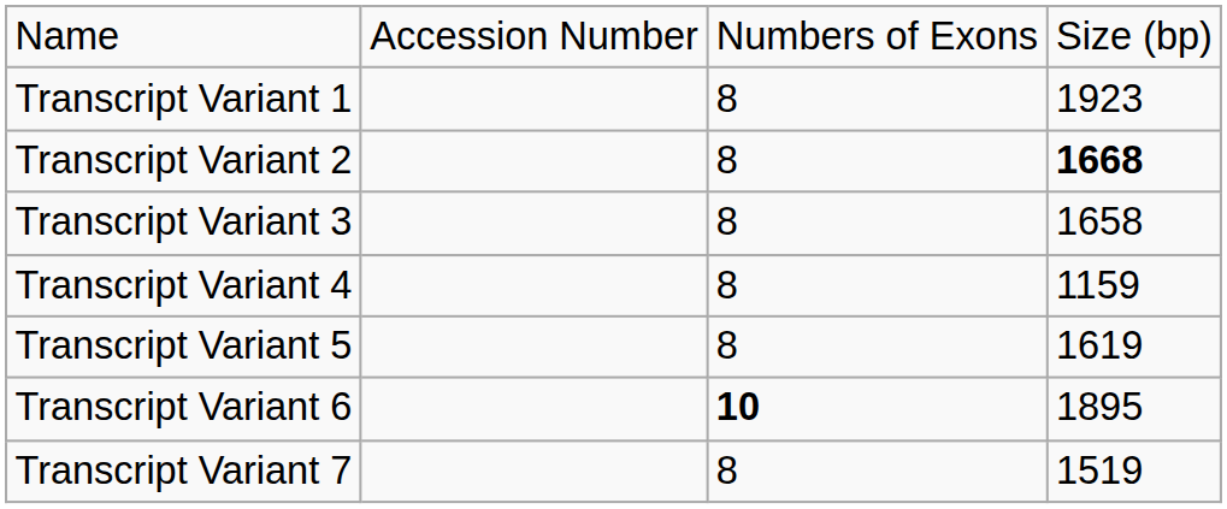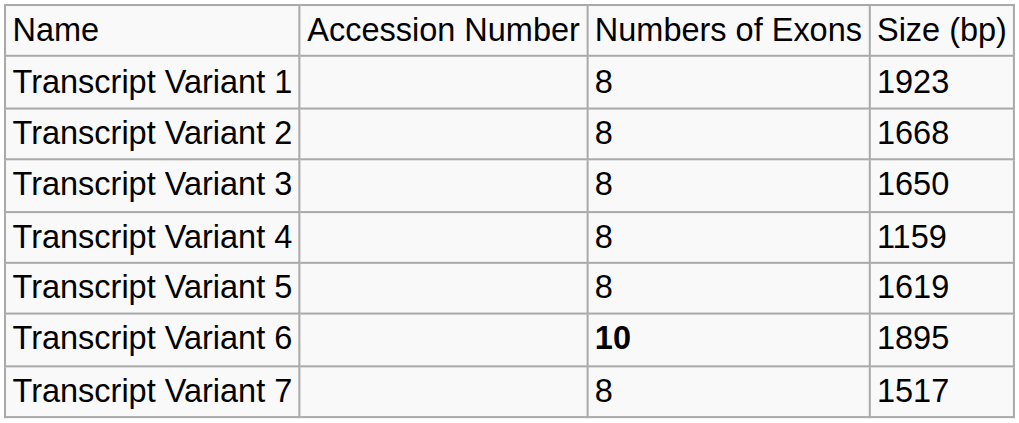 <table class="wikitable">
 <tr>
 <td>Name</td>
 <td>Accession Number</td>
 <td>Numbers of Exons</td>
 <td>Size (bp)</td>
 </tr>
 <tr>
 <td>Transcript Variant 1</td>
 <td></td>
 <td>8</td>
 <td>1923</td>
 </tr>
 <tr>
 <td>Transcript Variant 2</td>
 <td></td>
 <td>8</td>
-<td><strong>1668</strong></td>
+<td>1668</td>
 </tr>
 <tr>
 <td>Transcript Variant 3</td>
 <td></td>
 <td>8</td>
-<td>1658</td>
+<td>1650</td>
 </tr>
 <tr>
 <td>Transcript Variant 4</td>
 <td></td>
 <td>8</td>
 <td>1159</td>
 </tr>
 <tr>
 <td>Transcript Variant 5</td>
 <td></td>
 <td>8</td>
 <td>1619</td>
 </tr>
 <tr>
 <td>Transcript Variant 6</td>
 <td></td>
 <td><strong>10</strong></td>
 <td>1895</td>
 </tr>
 <tr>
 <td>Transcript Variant 7</td>
 <td></td>
 <td>8</td>
-<td>1519</td>
+<td>1517</td>
 </tr>
 </table>
